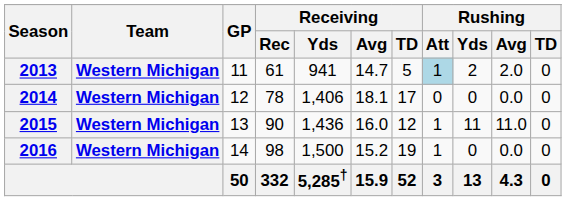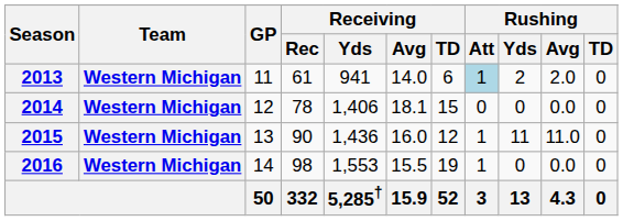 <table class="wikitable" style="text-align:center;">
 <tr>
 </tr>
 <tr>
 <th rowspan="2">Season</th>
 <th rowspan="2">Team</th>
 <th rowspan="2">GP</th>
 <th colspan="4">Receiving</th>
 <th colspan="4">Rushing</th>
 </tr>
 <tr>
 <th>Rec</th>
 <th>Yds</th>
 <th>Avg</th>
 <th>TD</th>
 <th>Att</th>
 <th>Yds</th>
 <th>Avg</th>
 <th>TD</th>
 </tr>
 <tr>
 <th><a href='#'>2013</a></th>
 <th><a href='#'>Western Michigan</a></th>
 <td>11</td>
 <td>61</td>
 <td>941</td>
-<td>14.7</td>
-<td>5</td>
+<td>14.0</td>
+<td>6</td>
 <td style="background: lightblue;">1</td>
 <td>2</td>
 <td>2.0</td>
 <td>0</td>
 </tr>
 <tr>
 <th><a href='#'>2014</a></th>
 <th><a href='#'>Western Michigan</a></th>
 <td>12</td>
 <td>78</td>
 <td>1,406</td>
 <td>18.1</td>
-<td>17</td>
+<td>15</td>
 <td>0</td>
 <td>0</td>
 <td>0.0</td>
 <td>0</td>
 </tr>
 <tr>
 <th><a href='#'>2015</a></th>
 <th><a href='#'>Western Michigan</a></th>
 <td>13</td>
 <td>90</td>
 <td>1,436</td>
 <td>16.0</td>
 <td>12</td>
 <td>1</td>
 <td>11</td>
 <td>11.0</td>
 <td>0</td>
 </tr>
 <tr>
 <th><a href='#'>2016</a></th>
 <th><a href='#'>Western Michigan</a></th>
 <td>14</td>
 <td>98</td>
-<td>1,500</td>
-<td>15.2</td>
+<td>1,553</td>
+<td>15.5</td>
 <td>19</td>
 <td>1</td>
 <td>0</td>
 <td>0.0</td>
 <td>0</td>
 </tr>
 <tr>
 <th colspan="2"></th>
 <th>50</th>
 <th>332</th>
 <th>5,285<sup>†</sup></th>
 <th>15.9</th>
 <th>52</th>
 <th>3</th>
 <th>13</th>
 <th>4.3</th>
 <th>0</th>
 </tr>
 </table>
